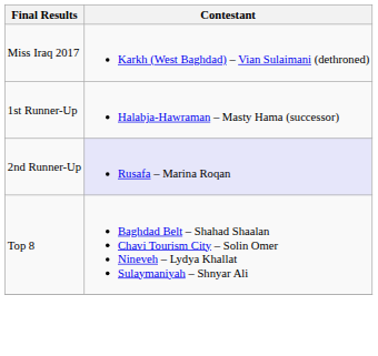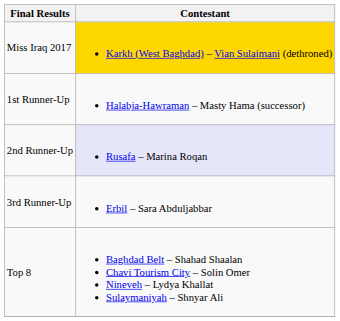 <table class="wikitable sortable" style="font-size: 95%;">
 <tr>
 <th>Final Results </th>
 <th>Contestant</th>
 </tr>
 <tr>
 <td>Miss Iraq 2017</td>
-<td><br><ul><li><a href='#'>Karkh (West Baghdad)</a> – <a href='#'>Vian Sulaimani</a> (dethroned)</li></ul></td>
+<td style="background: gold;"><br><ul><li><a href='#'>Karkh (West Baghdad)</a> – <a href='#'>Vian Sulaimani</a> (dethroned)</li></ul></td>
 </tr>
 <tr>
 <td>1st Runner-Up</td>
 <td><br><ul><li><a href='#'>Halabja-Hawraman</a> – Masty Hama (successor)</li></ul></td>
 </tr>
 <tr>
 <td>2nd Runner-Up</td>
 <td style="background: lavender;"><br><ul><li><a href='#'>Rusafa</a> – Marina Roqan</li></ul></td>
 </tr>
 <tr>
+<td>3rd Runner-Up</td>
+<td><br><ul><li><a href='#'>Erbil</a> – Sara Abduljabbar</li></ul></td>
+</tr>
+<tr>
 <td>Top 8</td>
 <td><br><ul><li><a href='#'>Baghdad Belt</a> – Shahad Shaalan</li><li><a href='#'>Chavi Tourism City</a> – Solin Omer</li><li><a href='#'>Nineveh</a> – Lydya Khallat</li><li><a href='#'>Sulaymaniyah</a> – Shnyar Ali</li></ul></td>
 </tr>
 <tr>
 </tr>
 </table>
